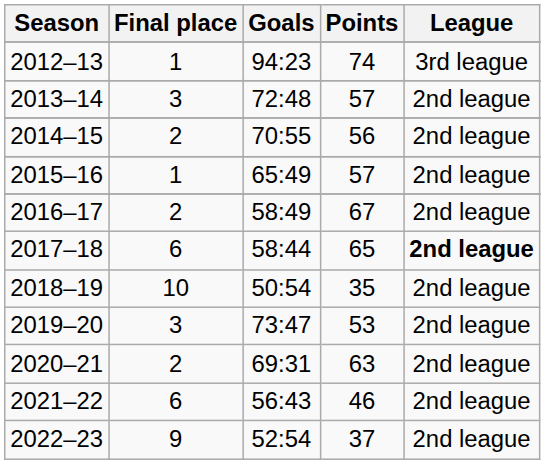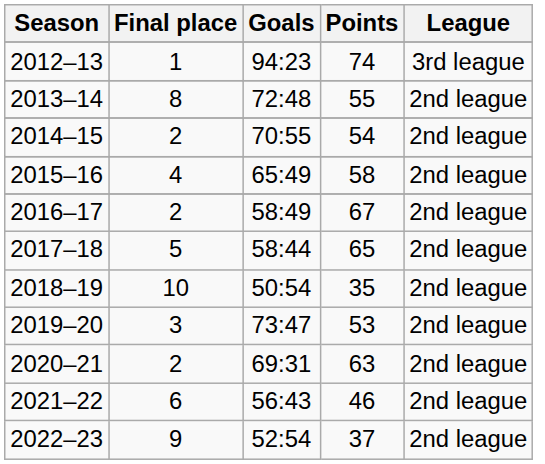 <table class="wikitable float-right" style="text-align:center;">
 <tr>
 <th>Season</th>
 <th>Final place</th>
 <th>Goals</th>
 <th>Points</th>
 <th>League</th>
 </tr>
 <tr class="hintergrundfarbe9">
 </tr>
 <tr>
 <td>2012–13</td>
 <td>1</td>
 <td>94:23</td>
 <td>74</td>
 <td>3rd league</td>
 </tr>
 <tr class="hintergrundfarbe9">
 </tr>
 <tr>
 <td>2013–14</td>
-<td>3</td>
+<td>8</td>
 <td>72:48</td>
-<td>57</td>
+<td>55</td>
 <td>2nd league</td>
 </tr>
 <tr class="hintergrundfarbe9">
 </tr>
 <tr>
 <td>2014–15</td>
 <td>2</td>
 <td>70:55</td>
-<td>56</td>
+<td>54</td>
 <td>2nd league</td>
 </tr>
 <tr class="hintergrundfarbe9">
 </tr>
 <tr>
 <td>2015–16</td>
-<td>1</td>
+<td>4</td>
 <td>65:49</td>
-<td>57</td>
+<td>58</td>
 <td>2nd league</td>
 </tr>
 <tr class="hintergrundfarbe9">
 </tr>
 <tr>
 <td>2016–17</td>
 <td>2</td>
 <td>58:49</td>
 <td>67</td>
 <td>2nd league</td>
 </tr>
 <tr>
 <td>2017–18</td>
-<td>6</td>
+<td>5</td>
 <td>58:44</td>
 <td>65</td>
-<td><strong>2nd league</strong></td>
+<td>2nd league</td>
 </tr>
 <tr>
 <td>2018–19</td>
 <td>10</td>
 <td>50:54</td>
 <td>35</td>
 <td>2nd league</td>
 </tr>
 <tr>
 <td>2019–20</td>
 <td>3</td>
 <td>73:47</td>
 <td>53</td>
 <td>2nd league</td>
 </tr>
 <tr>
 <td>2020–21</td>
 <td>2</td>
 <td>69:31</td>
 <td>63</td>
 <td>2nd league</td>
 </tr>
 <tr>
 <td>2021–22</td>
 <td>6</td>
 <td>56:43</td>
 <td>46</td>
 <td>2nd league</td>
 </tr>
 <tr>
 <td>2022–23</td>
 <td>9</td>
 <td>52:54</td>
 <td>37</td>
 <td>2nd league</td>
 </tr>
 </table>
